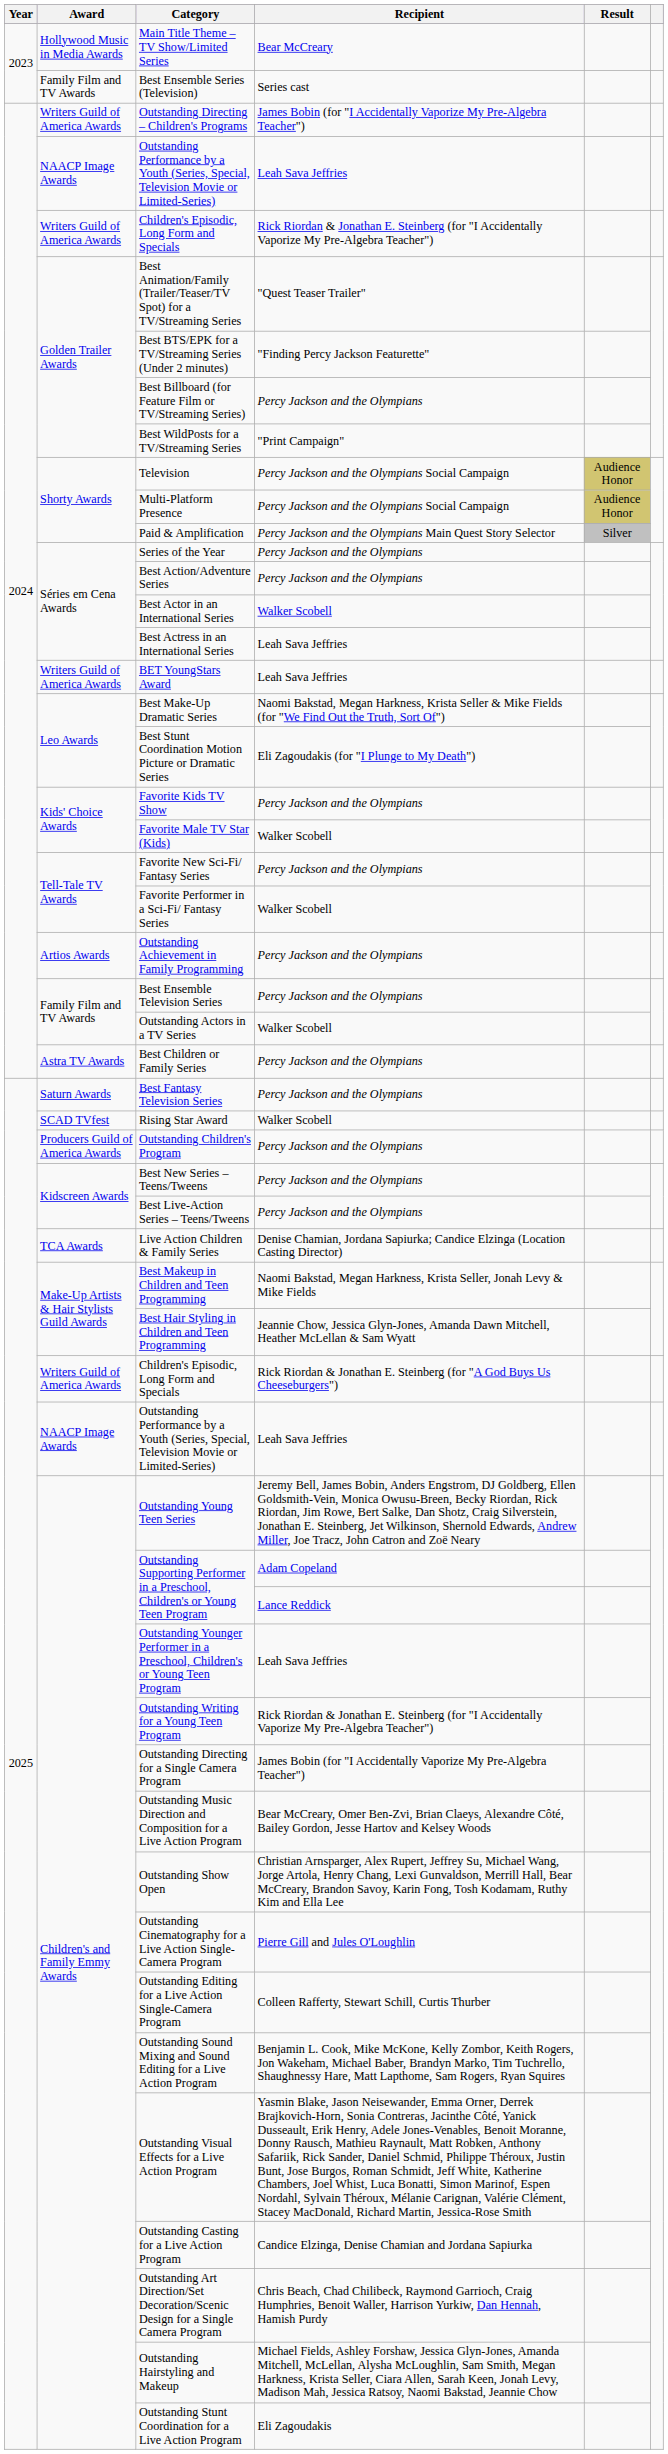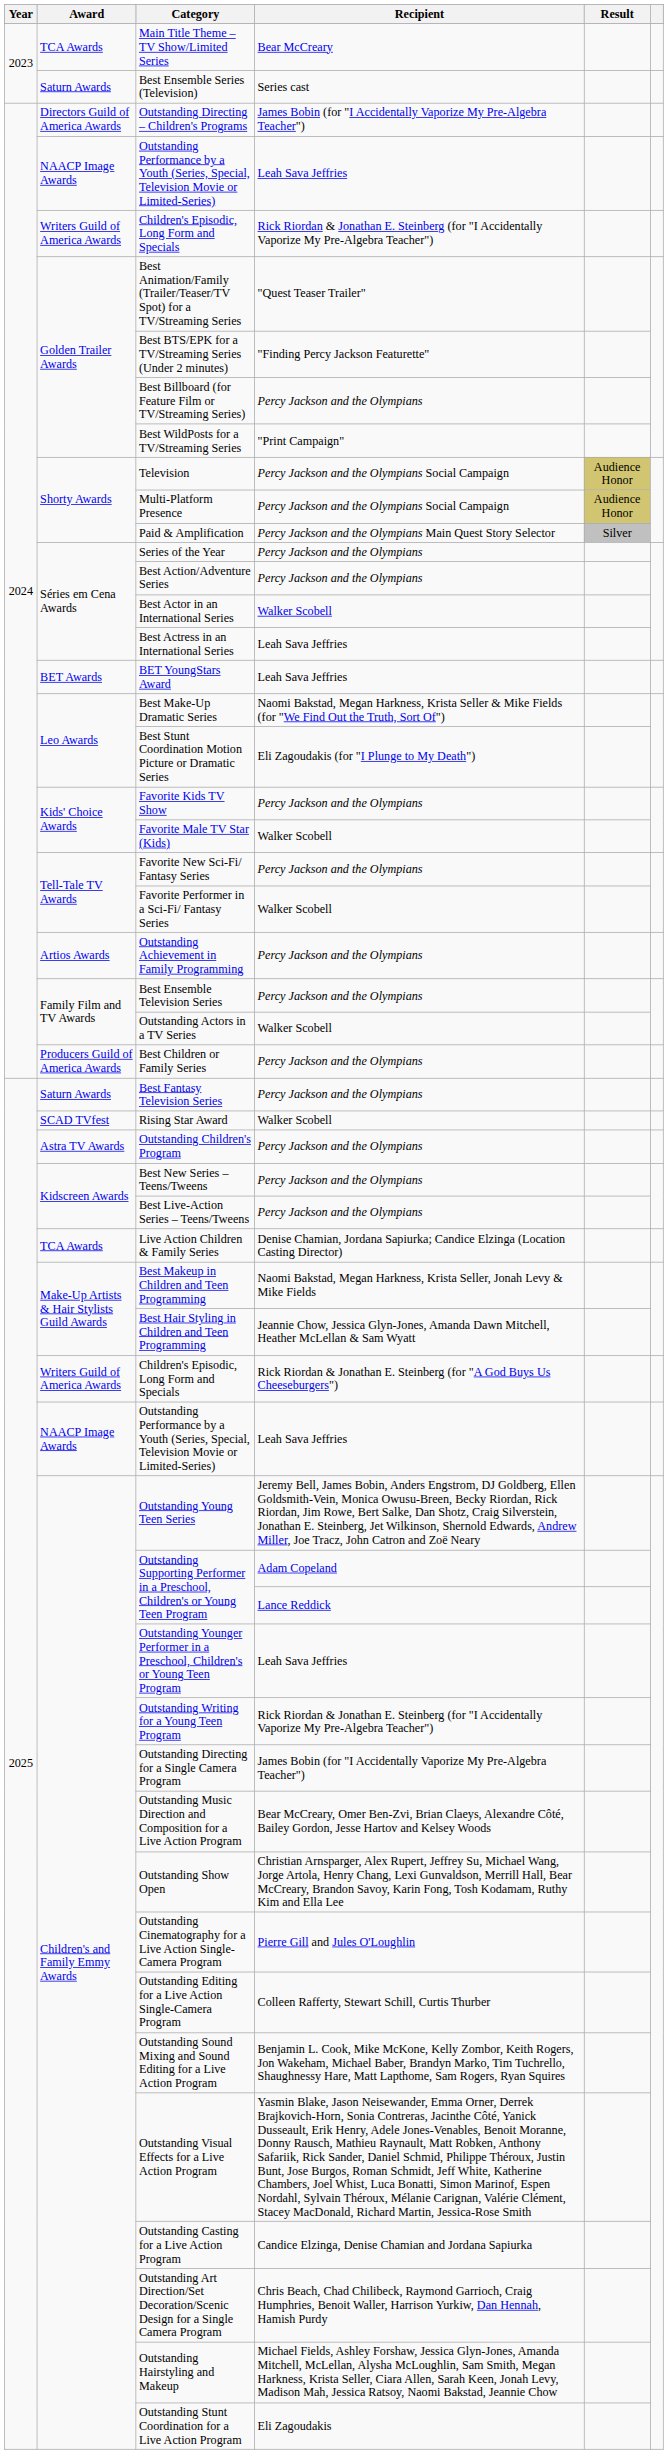 <table class="wikitable">
 <tr style="background:#96c; text-align:center;">
 <th width="5%">Year</th>
 <th width="15%">Award</th>
 <th width="18%">Category</th>
 <th width="50%">Recipient</th>
 <th width="10%">Result</th>
 <th width="3%"></th>
 </tr>
 <tr>
 <td align="center" rowspan="2">2023</td>
-<td><a href='#'>Hollywood Music in Media Awards</a></td>
+<td><a href='#'>TCA Awards</a></td>
 <td><a href='#'>Main Title Theme – TV Show/Limited Series</a></td>
 <td><a href='#'>Bear McCreary</a></td>
 <td></td>
 <td style="text-align:center;"></td>
 </tr>
 <tr>
-<td>Family Film and TV Awards</td>
+<td><a href='#'>Saturn Awards</a></td>
 <td>Best Ensemble Series (Television)</td>
 <td>Series cast</td>
 <td></td>
 <td style="text-align:center;"></td>
 </tr>
 <tr>
 <td align="center" rowspan="25">2024</td>
-<td><a href='#'>Writers Guild of America Awards</a></td>
+<td><a href='#'>Directors Guild of America Awards</a></td>
 <td><a href='#'>Outstanding Directing – Children's Programs</a></td>
 <td><a href='#'>James Bobin</a> (for "<a href='#'>I Accidentally Vaporize My Pre-Algebra Teacher</a>")</td>
 <td></td>
 <td style="text-align:center;"></td>
 </tr>
 <tr>
 <td><a href='#'>NAACP Image Awards</a></td>
 <td><a href='#'>Outstanding Performance by a Youth (Series, Special, Television Movie or Limited-Series)</a></td>
 <td><a href='#'>Leah Sava Jeffries</a></td>
 <td></td>
 <td style="text-align:center;"></td>
 </tr>
 <tr>
 <td><a href='#'>Writers Guild of America Awards</a></td>
 <td><a href='#'>Children's Episodic, Long Form and Specials</a></td>
 <td><a href='#'>Rick Riordan</a> & <a href='#'>Jonathan E. Steinberg</a> (for "I Accidentally Vaporize My Pre-Algebra Teacher")</td>
 <td></td>
 <td style="text-align:center;"></td>
 </tr>
 <tr>
 <td rowspan="4"><a href='#'>Golden Trailer Awards</a></td>
 <td>Best Animation/Family (Trailer/Teaser/TV Spot) for a TV/Streaming Series</td>
 <td>"Quest Teaser Trailer"</td>
 <td></td>
 <td rowspan="4" style="text-align:center;"></td>
 </tr>
 <tr>
 <td>Best BTS/EPK for a TV/Streaming Series (Under 2 minutes)</td>
 <td>"Finding Percy Jackson Featurette"</td>
 <td></td>
 </tr>
 <tr>
 <td>Best Billboard (for Feature Film or TV/Streaming Series)</td>
 <td><em>Percy Jackson and the Olympians</em></td>
 <td></td>
 </tr>
 <tr>
 <td>Best WildPosts for a TV/Streaming Series</td>
 <td>"Print Campaign"</td>
 <td></td>
 </tr>
 <tr>
 <td rowspan="3"><a href='#'>Shorty Awards</a></td>
 <td>Television</td>
 <td><em>Percy Jackson and the Olympians</em> Social Campaign</td>
 <td bgcolor="d1c571" style="text-align:center;">Audience Honor</td>
 <td rowspan="3" style="text-align:center;"></td>
 </tr>
 <tr>
 <td>Multi-Platform Presence</td>
 <td><em>Percy Jackson and the Olympians</em> Social Campaign</td>
 <td bgcolor="d1c571" style="text-align:center;">Audience Honor</td>
 </tr>
 <tr>
 <td>Paid & Amplification</td>
 <td><em>Percy Jackson and the Olympians</em> Main Quest Story Selector</td>
 <td bgcolor="silver" style="text-align:center;">Silver</td>
 </tr>
 <tr>
 <td rowspan="4">Séries em Cena Awards</td>
 <td>Series of the Year</td>
 <td><em>Percy Jackson and the Olympians</em></td>
 <td></td>
 <td rowspan="4" style="text-align:center;"></td>
 </tr>
 <tr>
 <td>Best Action/Adventure Series</td>
 <td><em>Percy Jackson and the Olympians</em></td>
 <td></td>
 </tr>
 <tr>
 <td>Best Actor in an International Series</td>
 <td><a href='#'>Walker Scobell</a></td>
 <td></td>
 </tr>
 <tr>
 <td>Best Actress in an International Series</td>
 <td>Leah Sava Jeffries</td>
 <td></td>
 </tr>
 <tr>
-<td><a href='#'>Writers Guild of America Awards</a></td>
+<td><a href='#'>BET Awards</a></td>
 <td><a href='#'>BET YoungStars Award</a></td>
 <td>Leah Sava Jeffries</td>
 <td></td>
 <td style="text-align:center;"></td>
 </tr>
 <tr>
 <td rowspan="2"><a href='#'>Leo Awards</a></td>
 <td>Best Make-Up Dramatic Series</td>
 <td>Naomi Bakstad, Megan Harkness, Krista Seller & Mike Fields  (for "<a href='#'>We Find Out the Truth, Sort Of</a>")</td>
 <td></td>
 <td rowspan="2" style="text-align:center;"></td>
 </tr>
 <tr>
 <td>Best Stunt Coordination Motion Picture or Dramatic Series</td>
 <td>Eli Zagoudakis (for "<a href='#'>I Plunge to My Death</a>")</td>
 <td></td>
 </tr>
 <tr>
 <td rowspan="2"><a href='#'>Kids' Choice Awards</a></td>
 <td><a href='#'>Favorite Kids TV Show</a></td>
 <td><em>Percy Jackson and the Olympians</em></td>
 <td></td>
 <td rowspan="2" style="text-align:center;"></td>
 </tr>
 <tr>
 <td><a href='#'>Favorite Male TV Star (Kids)</a></td>
 <td>Walker Scobell</td>
 <td></td>
 </tr>
 <tr>
 <td rowspan="2"><a href='#'>Tell-Tale TV Awards</a></td>
 <td>Favorite New Sci-Fi/ Fantasy Series</td>
 <td><em>Percy Jackson and the Olympians</em></td>
 <td></td>
 <td rowspan="2" style="text-align:center;"></td>
 </tr>
 <tr>
 <td>Favorite Performer in a Sci-Fi/ Fantasy Series</td>
 <td>Walker Scobell</td>
 <td></td>
 </tr>
 <tr>
 <td><a href='#'>Artios Awards</a></td>
 <td><a href='#'>Outstanding Achievement in Family Programming</a></td>
 <td><em>Percy Jackson and the Olympians</em></td>
 <td></td>
 <td style="text-align:center;"></td>
 </tr>
 <tr>
 <td rowspan="2">Family Film and TV Awards</td>
 <td>Best Ensemble Television Series</td>
 <td><em>Percy Jackson and the Olympians</em></td>
 <td></td>
 <td rowspan="2" style="text-align:center;"></td>
 </tr>
 <tr>
 <td>Outstanding Actors in a TV Series</td>
 <td>Walker Scobell</td>
 <td></td>
 </tr>
 <tr>
-<td><a href='#'>Astra TV Awards</a></td>
+<td><a href='#'>Producers Guild of America Awards</a></td>
 <td>Best Children or Family Series</td>
 <td><em>Percy Jackson and the Olympians</em></td>
 <td></td>
 <td style="text-align:center;"></td>
 </tr>
 <tr>
 <td align="center" rowspan="26">2025</td>
 <td><a href='#'>Saturn Awards</a></td>
 <td><a href='#'>Best Fantasy Television Series</a></td>
 <td><em>Percy Jackson and the Olympians</em></td>
 <td></td>
 <td style="text-align:center;"></td>
 </tr>
 <tr>
 <td><a href='#'>SCAD TVfest</a></td>
 <td>Rising Star Award</td>
 <td>Walker Scobell</td>
 <td></td>
 <td style="text-align:center;"></td>
 </tr>
 <tr>
-<td><a href='#'>Producers Guild of America Awards</a></td>
+<td><a href='#'>Astra TV Awards</a></td>
 <td><a href='#'>Outstanding Children's Program</a></td>
 <td><em>Percy Jackson and the Olympians</em></td>
 <td></td>
 <td></td>
 </tr>
 <tr>
 <td rowspan="2"><a href='#'>Kidscreen Awards</a></td>
 <td>Best New Series – Teens/Tweens</td>
 <td><em>Percy Jackson and the Olympians</em></td>
 <td></td>
 <td rowspan="2" style="text-align:center;"></td>
 </tr>
 <tr>
 <td>Best Live-Action Series – Teens/Tweens</td>
 <td><em>Percy Jackson and the Olympians</em></td>
 <td></td>
 </tr>
 <tr>
 <td><a href='#'>TCA Awards</a></td>
 <td>Live Action Children & Family Series</td>
 <td>Denise Chamian, Jordana Sapiurka; Candice Elzinga (Location Casting Director)</td>
 <td></td>
 <td style="text-align:center;"></td>
 </tr>
 <tr>
 <td rowspan="2"><a href='#'>Make-Up Artists & Hair Stylists Guild Awards</a></td>
 <td><a href='#'>Best Makeup in Children and Teen Programming</a></td>
 <td>Naomi Bakstad, Megan Harkness, Krista Seller, Jonah Levy & Mike Fields</td>
 <td></td>
 <td rowspan="2" style="text-align:center;"></td>
 </tr>
 <tr>
 <td><a href='#'>Best Hair Styling in Children and Teen Programming</a></td>
 <td>Jeannie Chow, Jessica Glyn-Jones, Amanda Dawn Mitchell, Heather McLellan & Sam Wyatt</td>
 <td></td>
 </tr>
 <tr>
 <td><a href='#'>Writers Guild of America Awards</a></td>
 <td>Children's Episodic, Long Form and Specials</td>
 <td>Rick Riordan & Jonathan E. Steinberg (for "<a href='#'>A God Buys Us Cheeseburgers</a>")</td>
 <td></td>
 <td style="text-align:center;"></td>
 </tr>
 <tr>
 <td><a href='#'>NAACP Image Awards</a></td>
 <td>Outstanding Performance by a Youth (Series, Special, Television Movie or Limited-Series)</td>
 <td>Leah Sava Jeffries</td>
 <td></td>
 <td style="text-align:center;"></td>
 </tr>
 <tr>
 <td rowspan="16"><a href='#'>Children's and Family Emmy Awards</a></td>
 <td><a href='#'>Outstanding Young Teen Series</a></td>
 <td>Jeremy Bell, James Bobin, Anders Engstrom, DJ Goldberg, Ellen Goldsmith-Vein, Monica Owusu-Breen, Becky Riordan, Rick Riordan, Jim Rowe, Bert Salke, Dan Shotz, Craig Silverstein, Jonathan E. Steinberg, Jet Wilkinson, Shernold Edwards, <a href='#'>Andrew Miller</a>, Joe Tracz, John Catron and Zoë Neary</td>
 <td></td>
 <td rowspan="16" style="text-align:center;"></td>
 </tr>
 <tr>
 <td rowspan="2"><a href='#'>Outstanding Supporting Performer in a Preschool, Children's or Young Teen Program</a></td>
 <td><a href='#'>Adam Copeland</a></td>
 <td></td>
 </tr>
 <tr>
 <td><a href='#'>Lance Reddick</a></td>
 <td></td>
 </tr>
 <tr>
 <td><a href='#'>Outstanding Younger Performer in a Preschool, Children's or Young Teen Program</a></td>
 <td>Leah Sava Jeffries</td>
 <td></td>
 </tr>
 <tr>
 <td><a href='#'>Outstanding Writing for a Young Teen Program</a></td>
 <td>Rick Riordan & Jonathan E. Steinberg (for "I Accidentally Vaporize My Pre-Algebra Teacher")</td>
 <td></td>
 </tr>
 <tr>
 <td>Outstanding Directing for a Single Camera Program</td>
 <td>James Bobin (for "I Accidentally Vaporize My Pre-Algebra Teacher")</td>
 <td></td>
 </tr>
 <tr>
 <td>Outstanding Music Direction and Composition for a Live Action Program</td>
 <td>Bear McCreary, Omer Ben-Zvi, Brian Claeys, Alexandre Côté, Bailey Gordon, Jesse Hartov and Kelsey Woods</td>
 <td></td>
 </tr>
 <tr>
 <td>Outstanding Show Open</td>
 <td>Christian Arnsparger, Alex Rupert, Jeffrey Su, Michael Wang, Jorge Artola, Henry Chang, Lexi Gunvaldson, Merrill Hall, Bear McCreary, Brandon Savoy, Karin Fong, Tosh Kodamam, Ruthy Kim and Ella Lee</td>
 <td></td>
 </tr>
 <tr>
 <td>Outstanding Cinematography for a Live Action Single-Camera Program</td>
 <td><a href='#'>Pierre Gill</a> and <a href='#'>Jules O'Loughlin</a></td>
 <td></td>
 </tr>
 <tr>
 <td>Outstanding Editing for a Live Action Single-Camera Program</td>
 <td>Colleen Rafferty, Stewart Schill, Curtis Thurber</td>
 <td></td>
 </tr>
 <tr>
 <td>Outstanding Sound Mixing and Sound Editing for a Live Action Program</td>
 <td>Benjamin L. Cook, Mike McKone, Kelly Zombor, Keith Rogers, Jon Wakeham, Michael Baber, Brandyn Marko, Tim Tuchrello, Shaughnessy Hare, Matt Lapthome, Sam Rogers, Ryan Squires</td>
 <td></td>
 </tr>
 <tr>
 <td>Outstanding Visual Effects for a Live Action Program</td>
 <td>Yasmin Blake, Jason Neisewander, Emma Orner, Derrek Brajkovich-Horn, Sonia Contreras, Jacinthe Côté, Yanick Dusseault, Erik Henry, Adele Jones-Venables, Benoit Moranne, Donny Rausch, Mathieu Raynault, Matt Robken, Anthony Safariik, Rick Sander, Daniel Schmid, Philippe Théroux, Justin Bunt, Jose Burgos, Roman Schmidt, Jeff White, Katherine Chambers, Joel Whist, Luca Bonatti, Simon Marinof, Espen Nordahl, Sylvain Théroux, Mélanie Carignan, Valérie Clément, Stacey MacDonald, Richard Martin, Jessica-Rose Smith</td>
 <td></td>
 </tr>
 <tr>
 <td>Outstanding Casting for a Live Action Program</td>
 <td>Candice Elzinga, Denise Chamian and Jordana Sapiurka</td>
 <td></td>
 </tr>
 <tr>
 <td>Outstanding Art Direction/Set Decoration/Scenic Design for a Single Camera Program</td>
 <td>Chris Beach, Chad Chilibeck, Raymond Garrioch, Craig Humphries, Benoit Waller, Harrison Yurkiw, <a href='#'>Dan Hennah</a>, Hamish Purdy</td>
 <td></td>
 </tr>
 <tr>
 <td>Outstanding Hairstyling and Makeup</td>
 <td>Michael Fields, Ashley Forshaw, Jessica Glyn-Jones, Amanda Mitchell, McLellan, Alysha McLoughlin, Sam Smith, Megan Harkness, Krista Seller, Ciara Allen, Sarah Keen, Jonah Levy, Madison Mah, Jessica Ratsoy, Naomi Bakstad, Jeannie Chow</td>
 <td></td>
 </tr>
 <tr>
 <td>Outstanding Stunt Coordination for a Live Action Program</td>
 <td>Eli Zagoudakis</td>
 <td></td>
 </tr>
 </table>
